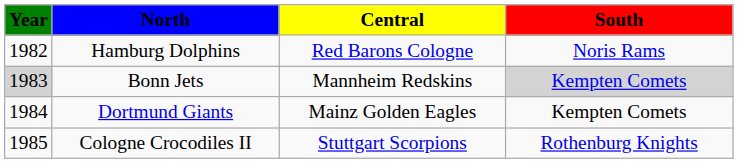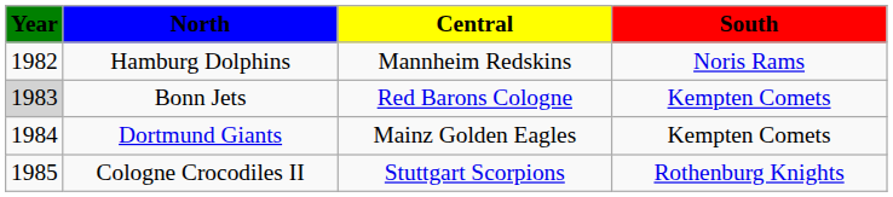 <table class="wikitable" style="text-align:center">
 <tr style="font-weight:bold">
 <td style="background:green">Year</td>
 <td style="width:180px; background:blue">North</td>
 <td style="width:180px; background:yellow">Central</td>
 <td style="width:180px; background:red">South</td>
 </tr>
 <tr>
 <td>1982</td>
 <td>Hamburg Dolphins</td>
-<td><a href='#'>Red Barons Cologne</a></td>
+<td>Mannheim Redskins</td>
 <td><a href='#'>Noris Rams</a></td>
 </tr>
 <tr>
 <td style="background: lightgrey;">1983</td>
 <td>Bonn Jets</td>
-<td>Mannheim Redskins</td>
-<td style="background: lightgrey;"><a href='#'>Kempten Comets</a></td>
+<td><a href='#'>Red Barons Cologne</a></td>
+<td><a href='#'>Kempten Comets</a></td>
 </tr>
 <tr>
 <td>1984</td>
 <td><a href='#'>Dortmund Giants</a></td>
 <td>Mainz Golden Eagles</td>
 <td>Kempten Comets</td>
 </tr>
 <tr>
 <td>1985</td>
 <td>Cologne Crocodiles II</td>
 <td><a href='#'>Stuttgart Scorpions</a></td>
 <td><a href='#'>Rothenburg Knights</a></td>
 </tr>
 </table>
